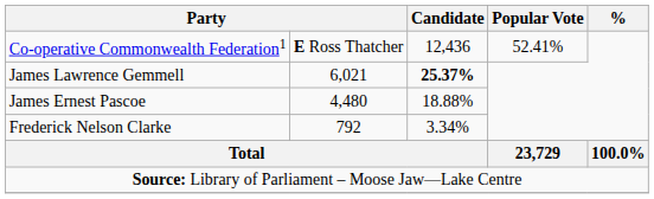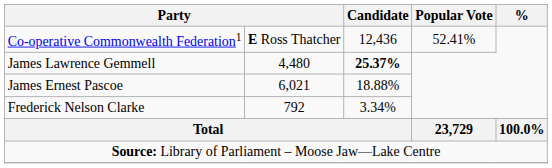 <table class="wikitable">
 <tr>
 <th colspan="2">Party</th>
 <th>Candidate</th>
 <th>Popular Vote</th>
 <th>%</th>
 </tr>
 <tr>
 <td><a href='#'>Co-operative Commonwealth Federation</a><sup>1</sup></td>
 <td><strong>E</strong>  Ross Thatcher</td>
 <td align=center>12,436</td>
 <td align=center>52.41%</td>
 </tr>
 <tr>
 <td>James Lawrence Gemmell</td>
-<td align=center>6,021</td>
+<td align=center>4,480</td>
 <td align=center><strong>25.37%</strong></td>
 </tr>
 <tr>
 <td>James Ernest Pascoe</td>
-<td align=center>4,480</td>
+<td align=center>6,021</td>
 <td align=center>18.88%</td>
 </tr>
 <tr>
 <td>Frederick Nelson Clarke</td>
 <td align=center>792</td>
 <td align=center>3.34%</td>
 </tr>
 <tr>
 <th colspan=3>Total</th>
 <th>23,729</th>
 <th>100.0%</th>
 </tr>
 <tr>
 <td align="center" colspan=5><strong>Source:</strong> Library of Parliament –   Moose Jaw—Lake Centre</td>
 </tr>
 <tr>
 </tr>
 </table>
